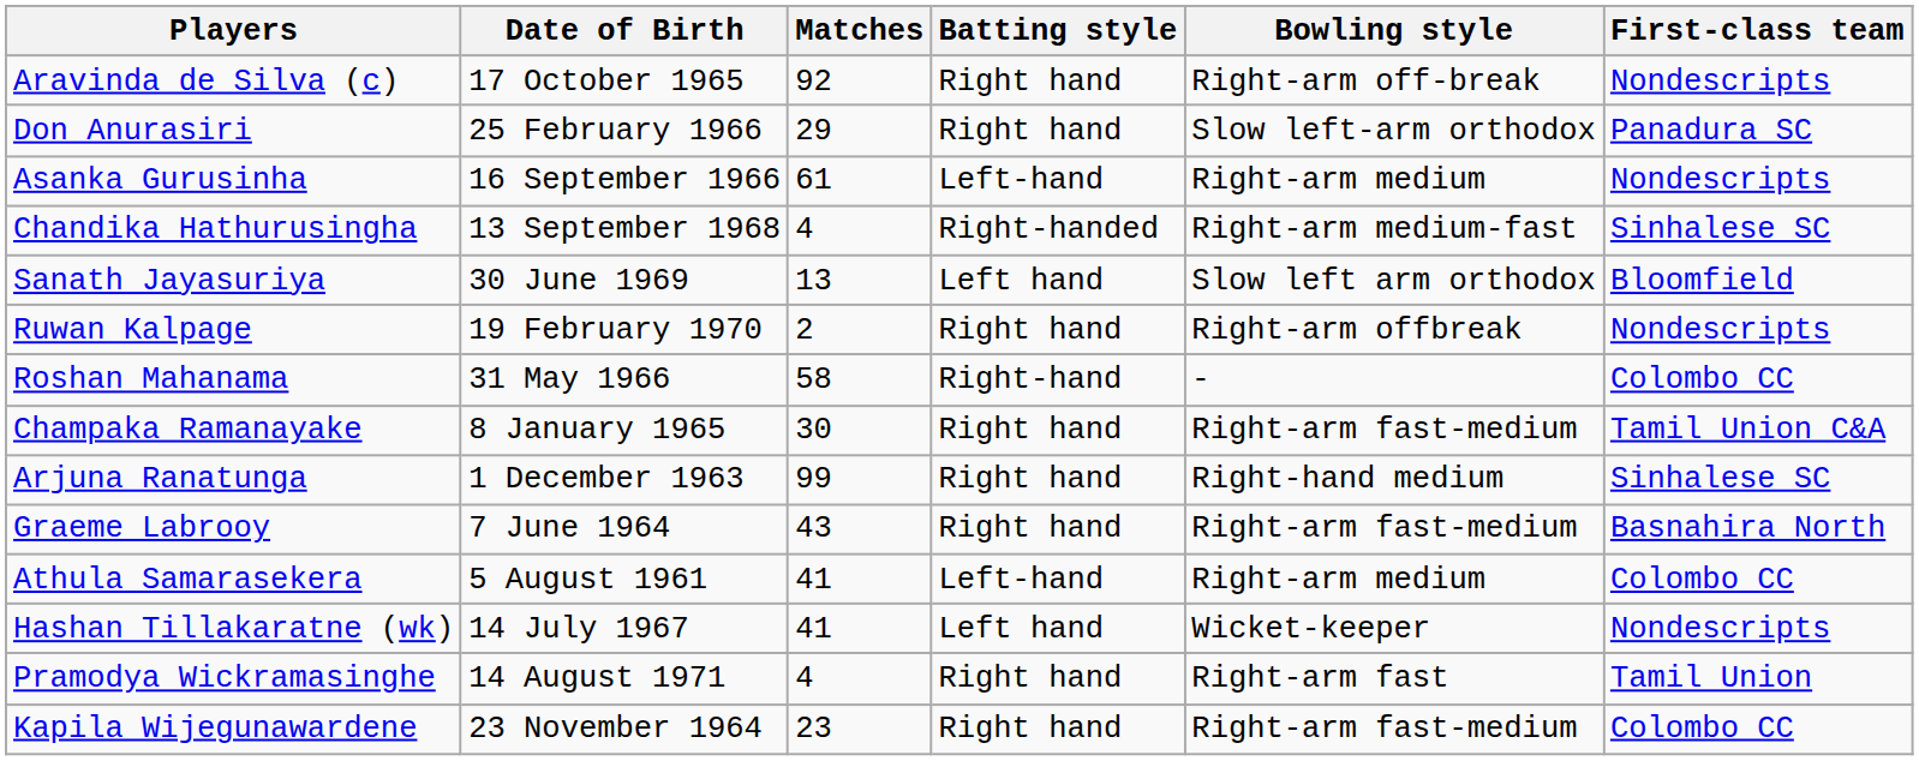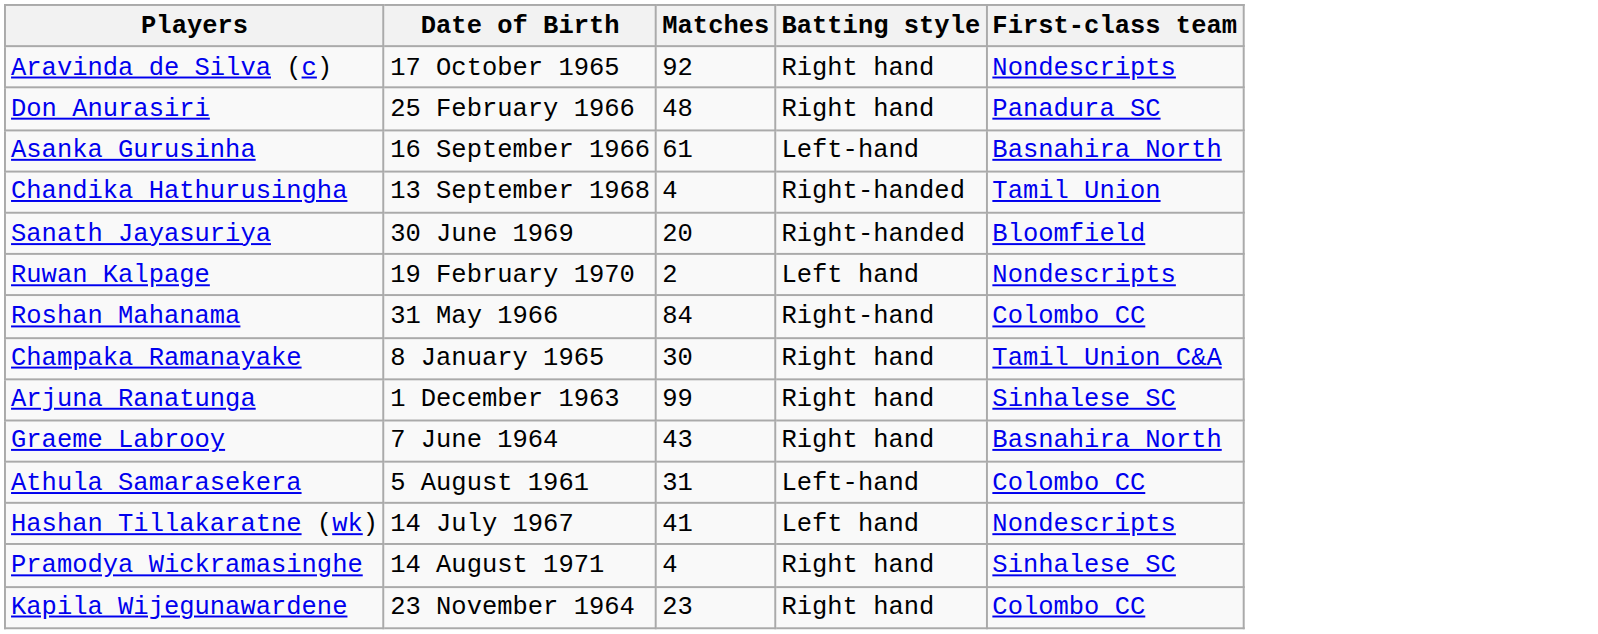 <table class="wikitable">
 <tr>
 <th>Players</th>
 <th>Date of Birth</th>
 <th>Matches</th>
 <th>Batting style</th>
-<th>Bowling style</th>
 <th>First-class team</th>
 </tr>
 <tr>
 <td><a href='#'>Aravinda de Silva</a> (<a href='#'>c</a>)</td>
 <td>17 October 1965</td>
 <td>92</td>
 <td>Right hand</td>
-<td>Right-arm off-break</td>
 <td><a href='#'>Nondescripts</a></td>
 </tr>
 <tr>
 <td><a href='#'>Don Anurasiri</a></td>
 <td>25 February 1966</td>
-<td>29</td>
+<td>48</td>
 <td>Right hand</td>
-<td>Slow left-arm orthodox</td>
 <td> <a href='#'>Panadura SC</a></td>
 </tr>
 <tr>
 <td><a href='#'>Asanka Gurusinha</a></td>
 <td>16 September 1966</td>
 <td>61</td>
 <td>Left-hand</td>
-<td>Right-arm medium</td>
-<td> <a href='#'>Nondescripts</a></td>
+<td> <a href='#'>Basnahira North</a></td>
 </tr>
 <tr>
 <td><a href='#'>Chandika Hathurusingha</a></td>
 <td>13 September 1968</td>
 <td>4</td>
 <td>Right-handed</td>
-<td>Right-arm medium-fast</td>
-<td> <a href='#'>Sinhalese SC</a></td>
+<td> <a href='#'>Tamil Union</a></td>
 </tr>
 <tr>
 <td><a href='#'>Sanath Jayasuriya</a></td>
 <td>30 June 1969</td>
-<td>13</td>
-<td>Left hand</td>
-<td>Slow left arm orthodox</td>
+<td>20</td>
+<td>Right-handed</td>
 <td> <a href='#'>Bloomfield</a></td>
 </tr>
 <tr>
 <td><a href='#'>Ruwan Kalpage</a></td>
 <td>19 February 1970</td>
 <td>2</td>
-<td>Right hand</td>
-<td>Right-arm offbreak</td>
+<td>Left hand</td>
 <td> <a href='#'>Nondescripts</a></td>
 </tr>
 <tr>
 <td><a href='#'>Roshan Mahanama</a></td>
 <td>31 May 1966</td>
-<td>58</td>
+<td>84</td>
 <td>Right-hand</td>
-<td>-</td>
 <td> <a href='#'>Colombo CC</a></td>
 </tr>
 <tr>
 <td><a href='#'>Champaka Ramanayake</a></td>
 <td>8 January 1965</td>
 <td>30</td>
 <td>Right hand</td>
-<td>Right-arm fast-medium</td>
 <td> <a href='#'>Tamil Union C&A</a></td>
 </tr>
 <tr>
 <td><a href='#'>Arjuna Ranatunga</a></td>
 <td>1 December 1963</td>
 <td>99</td>
 <td>Right hand</td>
-<td>Right-hand medium</td>
 <td> <a href='#'>Sinhalese SC</a></td>
 </tr>
 <tr>
 <td><a href='#'>Graeme Labrooy</a></td>
 <td>7 June 1964</td>
 <td>43</td>
 <td>Right hand</td>
-<td>Right-arm fast-medium</td>
 <td> <a href='#'>Basnahira North</a></td>
 </tr>
 <tr>
 <td><a href='#'>Athula Samarasekera</a></td>
 <td>5 August 1961</td>
-<td>41</td>
+<td>31</td>
 <td>Left-hand</td>
-<td>Right-arm medium</td>
 <td> <a href='#'>Colombo CC</a></td>
 </tr>
 <tr>
 <td><a href='#'>Hashan Tillakaratne</a> (<a href='#'>wk</a>)</td>
 <td>14 July 1967</td>
 <td>41</td>
 <td>Left hand</td>
-<td>Wicket-keeper</td>
 <td> <a href='#'>Nondescripts</a></td>
 </tr>
 <tr>
 <td><a href='#'>Pramodya Wickramasinghe</a></td>
 <td>14 August 1971</td>
 <td>4</td>
 <td>Right hand</td>
-<td>Right-arm fast</td>
-<td> <a href='#'>Tamil Union</a></td>
+<td> <a href='#'>Sinhalese SC</a></td>
 </tr>
 <tr>
 <td><a href='#'>Kapila Wijegunawardene</a></td>
 <td>23 November 1964</td>
 <td>23</td>
 <td>Right hand</td>
-<td>Right-arm fast-medium</td>
 <td> <a href='#'>Colombo CC</a></td>
 </tr>
 </table>
